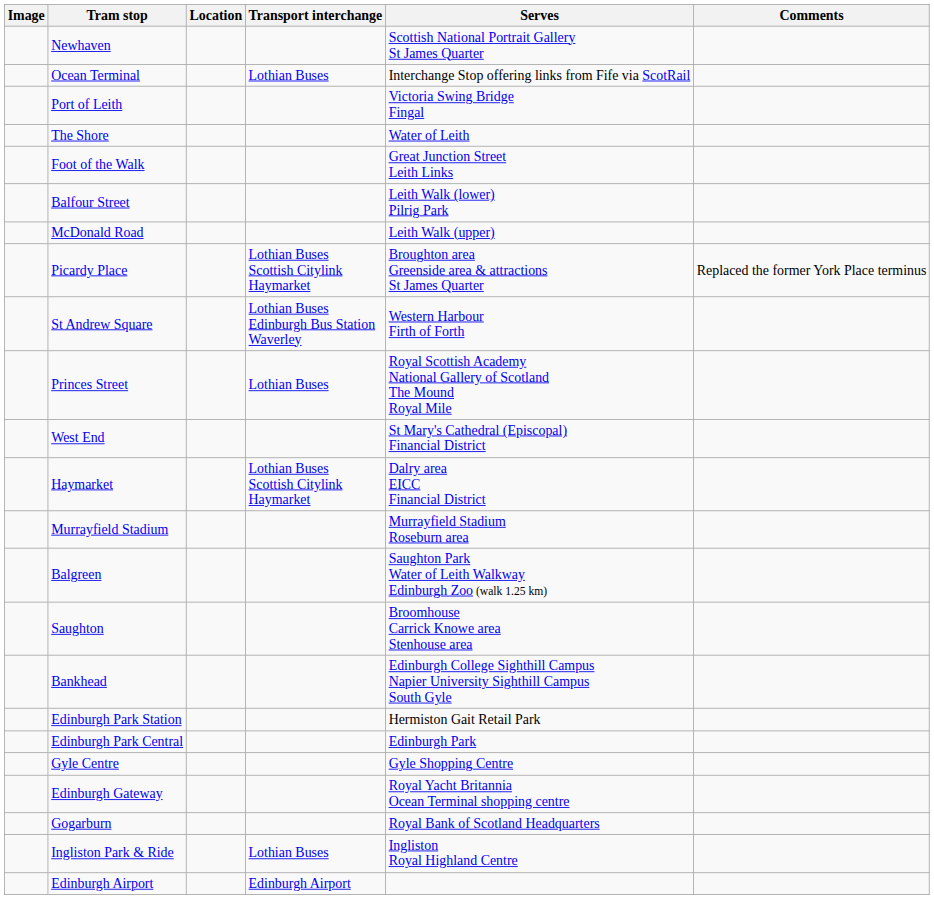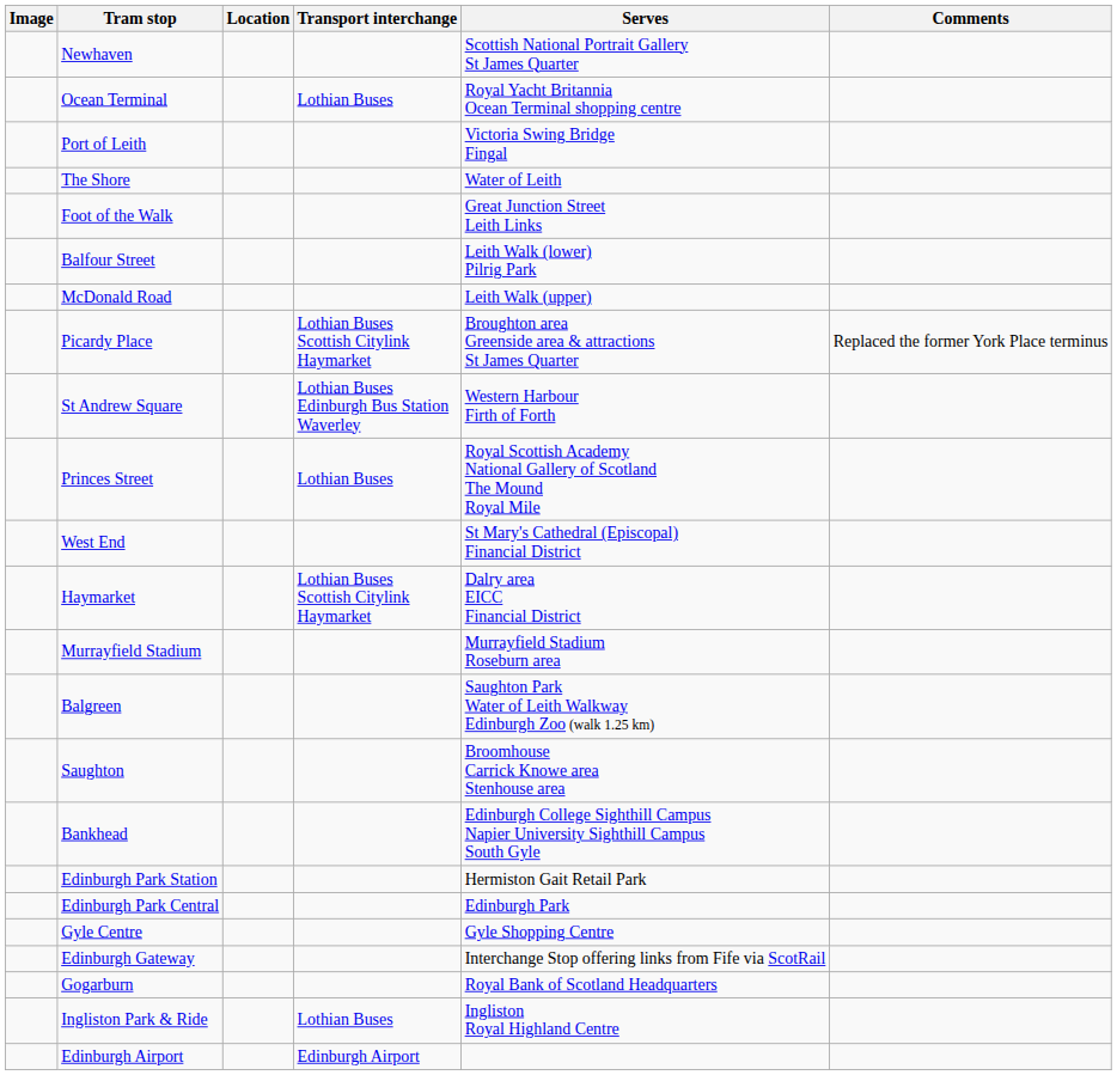 <table class="wikitable" style="text-align: left">
 <tr>
 <th>Image</th>
 <th>Tram stop</th>
 <th>Location</th>
 <th>Transport interchange</th>
 <th>Serves</th>
 <th>Comments</th>
 </tr>
 <tr>
 <td></td>
 <td><a href='#'>Newhaven</a></td>
 <td></td>
 <td></td>
 <td><a href='#'>Scottish National Portrait Gallery</a><br><a href='#'>St James Quarter</a></td>
 </tr>
 <tr>
 <td></td>
 <td><a href='#'>Ocean Terminal</a></td>
 <td></td>
 <td> <a href='#'>Lothian Buses</a></td>
-<td>Interchange Stop offering links from Fife via <a href='#'>ScotRail</a></td>
+<td><a href='#'>Royal Yacht Britannia</a><br><a href='#'>Ocean Terminal shopping centre</a></td>
 <td></td>
 </tr>
 <tr>
 <td></td>
 <td><a href='#'>Port of Leith</a></td>
 <td></td>
 <td></td>
 <td><a href='#'>Victoria Swing Bridge</a><br><a href='#'>Fingal</a></td>
 <td></td>
 </tr>
 <tr>
 <td></td>
 <td><a href='#'>The Shore</a></td>
 <td></td>
 <td></td>
 <td><a href='#'>Water of Leith</a></td>
 <td></td>
 </tr>
 <tr>
 <td></td>
 <td><a href='#'>Foot of the Walk</a></td>
 <td></td>
 <td></td>
 <td><a href='#'>Great Junction Street</a><br><a href='#'>Leith Links</a></td>
 <td></td>
 </tr>
 <tr>
 <td></td>
 <td><a href='#'>Balfour Street</a></td>
 <td></td>
 <td></td>
 <td><a href='#'>Leith Walk (lower)</a><br><a href='#'>Pilrig Park</a></td>
 <td></td>
 </tr>
 <tr>
 <td></td>
 <td><a href='#'>McDonald Road</a></td>
 <td></td>
 <td></td>
 <td><a href='#'>Leith Walk (upper)</a></td>
 <td></td>
 </tr>
 <tr>
 <td></td>
 <td><a href='#'>Picardy Place</a></td>
 <td></td>
 <td> <a href='#'>Lothian Buses</a><br> <a href='#'>Scottish Citylink</a><br> <a href='#'>Haymarket</a></td>
 <td><a href='#'>Broughton area</a><br><a href='#'>Greenside area & attractions</a><br><a href='#'>St James Quarter</a></td>
 <td>Replaced the former York Place terminus</td>
 </tr>
 <tr>
 <td></td>
 <td><a href='#'>St Andrew Square</a></td>
 <td></td>
 <td> <a href='#'>Lothian Buses</a><br> <a href='#'>Edinburgh Bus Station</a><br> <a href='#'>Waverley</a></td>
 <td><a href='#'>Western Harbour</a><br><a href='#'>Firth of Forth</a></td>
 <td></td>
 </tr>
 <tr>
 <td></td>
 <td><a href='#'>Princes Street</a></td>
 <td></td>
 <td> <a href='#'>Lothian Buses</a></td>
 <td><a href='#'>Royal Scottish Academy</a><br><a href='#'>National Gallery of Scotland</a><br><a href='#'>The Mound</a><br><a href='#'>Royal Mile</a></td>
 <td></td>
 </tr>
 <tr>
 <td></td>
 <td><a href='#'>West End</a></td>
 <td></td>
 <td></td>
 <td><a href='#'>St Mary's Cathedral (Episcopal)</a><br><a href='#'>Financial District</a></td>
 <td></td>
 </tr>
 <tr>
 <td></td>
 <td><a href='#'>Haymarket</a></td>
 <td></td>
 <td> <a href='#'>Lothian Buses</a><br> <a href='#'>Scottish Citylink</a><br> <a href='#'>Haymarket</a></td>
 <td><a href='#'>Dalry area</a><br><a href='#'>EICC</a><br><a href='#'>Financial District</a></td>
 <td></td>
 </tr>
 <tr>
 <td></td>
 <td><a href='#'>Murrayfield Stadium</a></td>
 <td></td>
 <td></td>
 <td><a href='#'>Murrayfield Stadium</a><br><a href='#'>Roseburn area</a></td>
 <td></td>
 </tr>
 <tr>
 <td></td>
 <td><a href='#'>Balgreen</a></td>
 <td></td>
 <td></td>
 <td><a href='#'>Saughton Park</a><br><a href='#'>Water of Leith Walkway</a><br><a href='#'>Edinburgh Zoo</a><small> (walk 1.25 km)</small></td>
 <td></td>
 </tr>
 <tr>
 <td></td>
 <td><a href='#'>Saughton</a></td>
 <td></td>
 <td></td>
 <td><a href='#'>Broomhouse</a><br><a href='#'>Carrick Knowe area</a><br><a href='#'>Stenhouse area</a></td>
 <td></td>
 </tr>
 <tr>
 <td></td>
 <td><a href='#'>Bankhead</a></td>
 <td></td>
 <td></td>
 <td><a href='#'>Edinburgh College Sighthill Campus</a><br><a href='#'>Napier University Sighthill Campus</a><br><a href='#'>South Gyle</a></td>
 <td></td>
 </tr>
 <tr>
 <td></td>
 <td><a href='#'>Edinburgh Park Station</a></td>
 <td></td>
 <td> </td>
 <td>Hermiston Gait Retail Park</td>
 <td></td>
 </tr>
 <tr>
 <td></td>
 <td><a href='#'>Edinburgh Park Central</a></td>
 <td></td>
 <td></td>
 <td><a href='#'>Edinburgh Park</a></td>
 <td></td>
 </tr>
 <tr>
 <td></td>
 <td><a href='#'>Gyle Centre</a></td>
 <td></td>
 <td></td>
 <td><a href='#'>Gyle Shopping Centre</a></td>
 <td></td>
 </tr>
 <tr>
 <td></td>
 <td><a href='#'>Edinburgh Gateway</a></td>
 <td></td>
 <td> </td>
-<td><a href='#'>Royal Yacht Britannia</a><br><a href='#'>Ocean Terminal shopping centre</a></td>
+<td>Interchange Stop offering links from Fife via <a href='#'>ScotRail</a></td>
 <td></td>
 </tr>
 <tr>
 <td></td>
 <td><a href='#'>Gogarburn</a></td>
 <td></td>
 <td></td>
 <td><a href='#'>Royal Bank of Scotland Headquarters</a></td>
 <td></td>
 </tr>
 <tr>
 <td></td>
 <td><a href='#'>Ingliston Park & Ride</a></td>
 <td></td>
 <td> <a href='#'>Lothian Buses</a></td>
 <td><a href='#'>Ingliston</a><br><a href='#'>Royal Highland Centre</a></td>
 <td></td>
 </tr>
 <tr>
 <td></td>
 <td><a href='#'>Edinburgh Airport</a></td>
 <td></td>
 <td> <a href='#'>Edinburgh Airport</a></td>
 <td></td>
 <td></td>
 </tr>
 </table>
